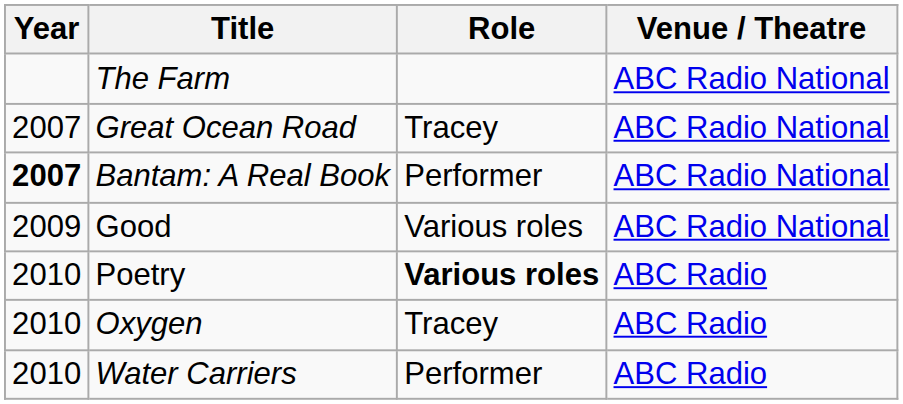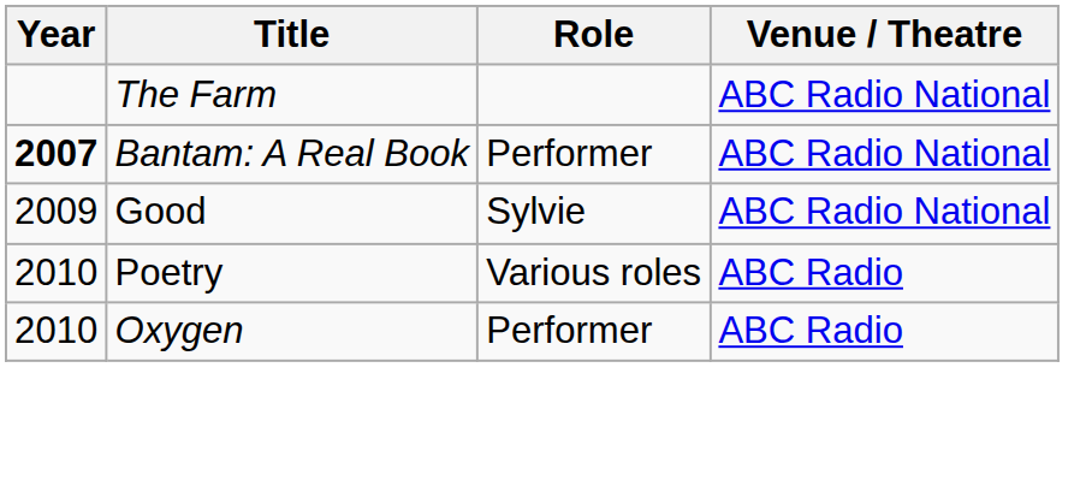 <table class="wikitable">
 <tr>
 <th>Year</th>
 <th>Title</th>
 <th>Role</th>
 <th>Venue / Theatre</th>
 </tr>
 <tr>
 <td></td>
 <td><em>The Farm</em></td>
 <td></td>
 <td><a href='#'>ABC Radio National</a></td>
 </tr>
 <tr>
-<td>2007</td>
-<td><em>Great Ocean Road</em></td>
-<td>Tracey</td>
-<td><a href='#'>ABC Radio National</a></td>
-</tr>
-<tr>
 <td><strong>2007</strong></td>
 <td><em>Bantam: A Real Book</em></td>
 <td>Performer</td>
 <td><a href='#'>ABC Radio National</a></td>
 </tr>
 <tr>
 <td>2009</td>
 <td>Good</td>
-<td>Various roles</td>
+<td>Sylvie</td>
 <td><a href='#'>ABC Radio National</a></td>
 </tr>
 <tr>
 <td>2010</td>
 <td>Poetry</td>
-<td><strong>Various roles</strong></td>
+<td>Various roles</td>
 <td><a href='#'>ABC Radio</a></td>
 </tr>
 <tr>
 <td>2010</td>
 <td><em>Oxygen</em></td>
-<td>Tracey</td>
-<td><a href='#'>ABC Radio</a></td>
-</tr>
-<tr>
-<td>2010</td>
-<td><em>Water Carriers</em></td>
 <td>Performer</td>
 <td><a href='#'>ABC Radio</a></td>
 </tr>
 </table>
